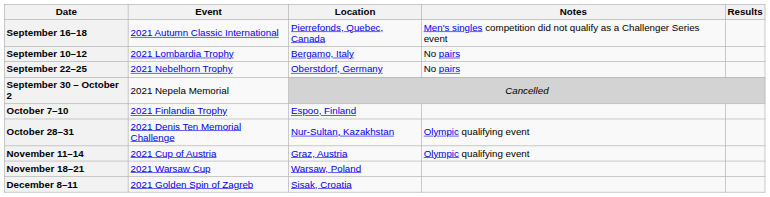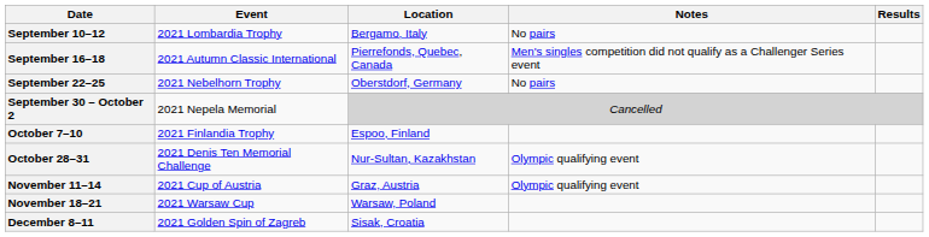 <table class="wikitable unsortable" style="text-align:left">
 <tr>
 <th scope="col">Date</th>
 <th scope="col">Event</th>
 <th scope="col">Location</th>
 <th scope="col">Notes</th>
 <th scope="col">Results</th>
 </tr>
 <tr>
+<th scope="row" style="text-align:left">September 10–12</th>
+<td> <a href='#'>2021 Lombardia Trophy</a></td>
+<td><a href='#'>Bergamo, Italy</a></td>
+<td>No <a href='#'>pairs</a></td>
+<td></td>
+</tr>
+<tr>
 <th scope="row" style="text-align:left">September 16–18</th>
 <td> <a href='#'>2021 Autumn Classic International</a></td>
 <td><a href='#'>Pierrefonds, Quebec</a>, <a href='#'>Canada</a></td>
 <td><a href='#'>Men's singles</a> competition did not qualify as a Challenger Series event</td>
-<td></td>
-</tr>
-<tr>
-<th scope="row" style="text-align:left">September 10–12</th>
-<td> <a href='#'>2021 Lombardia Trophy</a></td>
-<td><a href='#'>Bergamo, Italy</a></td>
-<td>No <a href='#'>pairs</a></td>
 <td></td>
 </tr>
 <tr>
 <th scope="row" style="text-align:left">September 22–25</th>
 <td> <a href='#'>2021 Nebelhorn Trophy</a></td>
 <td><a href='#'>Oberstdorf, Germany</a></td>
 <td>No <a href='#'>pairs</a></td>
 <td></td>
 </tr>
 <tr>
 <th scope="row" style="text-align:left">September 30 – October 2</th>
 <td> 2021 Nepela Memorial</td>
 <td colspan="3" style="text-align:center" bgcolor="lightgray"><em>Cancelled</em></td>
 </tr>
 <tr>
 <th scope="row" style="text-align:left">October 7–10</th>
 <td> <a href='#'>2021 Finlandia Trophy</a></td>
 <td><a href='#'>Espoo, Finland</a></td>
 <td></td>
 <td></td>
 </tr>
 <tr>
 <th scope="row" style="text-align:left">October 28–31</th>
 <td> <a href='#'>2021 Denis Ten Memorial Challenge</a></td>
 <td><a href='#'>Nur-Sultan, Kazakhstan</a></td>
 <td><a href='#'>Olympic</a> qualifying event</td>
 <td></td>
 </tr>
 <tr>
 <th scope="row" style="text-align:left">November 11–14</th>
 <td> <a href='#'>2021 Cup of Austria</a></td>
 <td><a href='#'>Graz, Austria</a></td>
 <td><a href='#'>Olympic</a> qualifying event</td>
 <td></td>
 </tr>
 <tr>
 <th scope="row" style="text-align:left">November 18–21</th>
 <td> <a href='#'>2021 Warsaw Cup</a></td>
 <td><a href='#'>Warsaw, Poland</a></td>
 <td></td>
 <td></td>
 </tr>
 <tr>
 <th scope="row" style="text-align:left">December 8–11</th>
 <td> <a href='#'>2021 Golden Spin of Zagreb</a></td>
 <td><a href='#'>Sisak, Croatia</a></td>
 <td></td>
 <td></td>
 </tr>
 </table>
